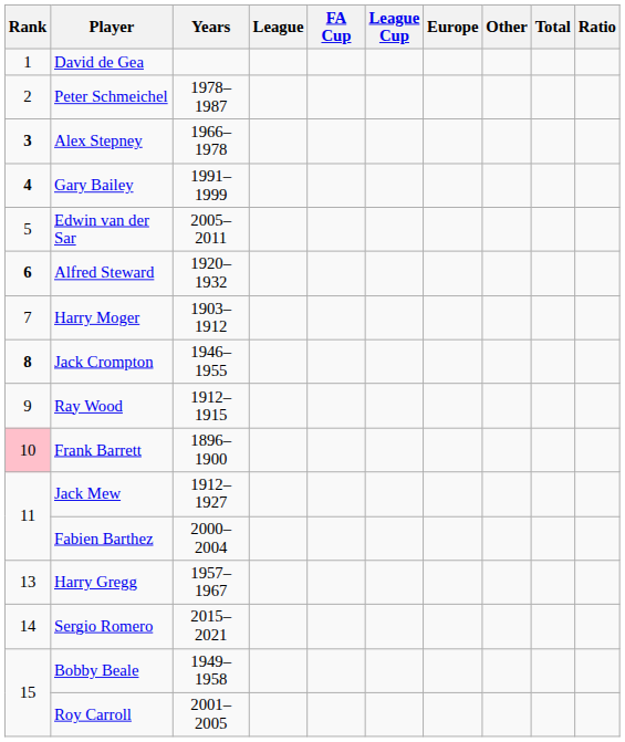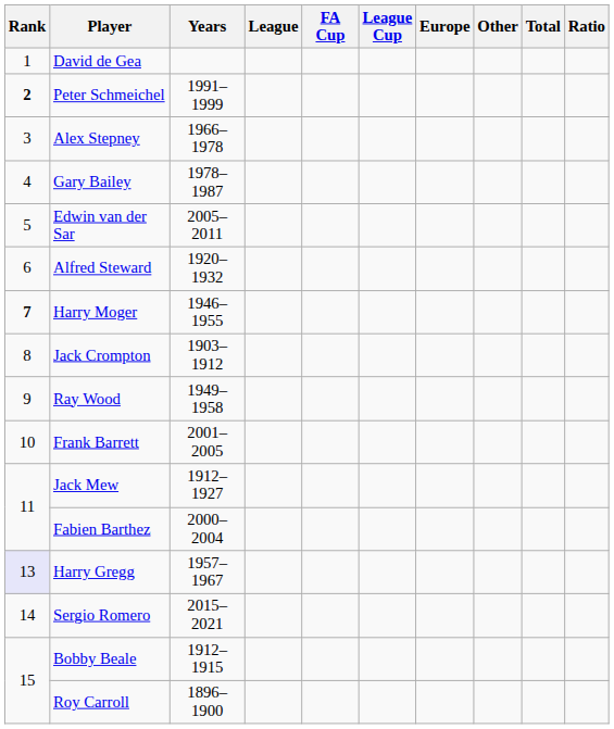 <table class="wikitable sortable" width=97% style="text-align:center">
 <tr>
 <th>Rank</th>
 <th>Player</th>
 <th>Years</th>
 <th>League</th>
 <th><a href='#'>FA Cup</a></th>
 <th><a href='#'>League<br>Cup</a></th>
 <th>Europe</th>
 <th>Other</th>
 <th>Total</th>
 <th>Ratio</th>
 </tr>
 <tr>
 <td>1</td>
 <td align="left"> <a href='#'>David de Gea</a></td>
 <td></td>
 <td></td>
 <td></td>
 <td></td>
 <td></td>
 <td></td>
 <td></td>
 <td></td>
 </tr>
 <tr>
-<td>2</td>
+<td><strong>2</strong></td>
 <td align="left"> <a href='#'>Peter Schmeichel</a></td>
-<td>1978–1987</td>
+<td>1991–1999</td>
 <td></td>
 <td></td>
 <td></td>
 <td></td>
 <td></td>
 <td></td>
 <td></td>
 </tr>
 <tr>
-<td><strong>3</strong></td>
+<td>3</td>
 <td align="left"> <a href='#'>Alex Stepney</a></td>
 <td>1966–1978</td>
 <td></td>
 <td></td>
 <td></td>
 <td></td>
 <td></td>
 <td></td>
 <td></td>
 </tr>
 <tr>
-<td><strong>4</strong></td>
+<td>4</td>
 <td align="left"> <a href='#'>Gary Bailey</a></td>
-<td>1991–1999</td>
+<td>1978–1987</td>
 <td></td>
 <td></td>
 <td></td>
 <td></td>
 <td></td>
 <td></td>
 <td></td>
 </tr>
 <tr>
 <td>5</td>
 <td align="left"> <a href='#'>Edwin van der Sar</a></td>
 <td>2005–2011</td>
 <td></td>
 <td></td>
 <td></td>
 <td></td>
 <td></td>
 <td></td>
 <td></td>
 </tr>
 <tr>
-<td><strong>6</strong></td>
+<td>6</td>
 <td align="left"> <a href='#'>Alfred Steward</a></td>
 <td>1920–1932</td>
 <td></td>
 <td></td>
 <td></td>
 <td></td>
 <td></td>
 <td></td>
 <td></td>
 </tr>
 <tr>
-<td>7</td>
+<td><strong>7</strong></td>
 <td align="left"> <a href='#'>Harry Moger</a></td>
-<td>1903–1912</td>
+<td>1946–1955</td>
 <td></td>
 <td></td>
 <td></td>
 <td></td>
 <td></td>
 <td></td>
 <td></td>
 </tr>
 <tr>
-<td><strong>8</strong></td>
+<td>8</td>
 <td align="left"> <a href='#'>Jack Crompton</a></td>
-<td>1946–1955</td>
+<td>1903–1912</td>
 <td></td>
 <td></td>
 <td></td>
 <td></td>
 <td></td>
 <td></td>
 <td></td>
 </tr>
 <tr>
 <td>9</td>
 <td align="left"> <a href='#'>Ray Wood</a></td>
-<td>1912–1915</td>
+<td>1949–1958</td>
 <td></td>
 <td></td>
 <td></td>
 <td></td>
 <td></td>
 <td></td>
 <td></td>
 </tr>
 <tr>
-<td style="background: pink;">10</td>
+<td>10</td>
 <td align="left"> <a href='#'>Frank Barrett</a></td>
-<td>1896–1900</td>
+<td>2001–2005</td>
 <td></td>
 <td></td>
 <td></td>
 <td></td>
 <td></td>
 <td></td>
 <td></td>
 </tr>
 <tr>
 <td rowspan="2">11</td>
 <td align="left"> <a href='#'>Jack Mew</a></td>
 <td>1912–1927</td>
 <td></td>
 <td></td>
 <td></td>
 <td></td>
 <td></td>
 <td></td>
 <td></td>
 </tr>
 <tr>
 <td align="left"> <a href='#'>Fabien Barthez</a></td>
 <td>2000–2004</td>
 <td></td>
 <td></td>
 <td></td>
 <td></td>
 <td></td>
 <td></td>
 <td></td>
 </tr>
 <tr>
-<td>13</td>
+<td style="background: lavender;">13</td>
 <td align="left"> <a href='#'>Harry Gregg</a></td>
 <td>1957–1967</td>
 <td></td>
 <td></td>
 <td></td>
 <td></td>
 <td></td>
 <td></td>
 <td></td>
 </tr>
 <tr>
 <td>14</td>
 <td align="left"> <a href='#'>Sergio Romero</a></td>
 <td>2015–2021</td>
 <td></td>
 <td></td>
 <td></td>
 <td></td>
 <td></td>
 <td></td>
 <td></td>
 </tr>
 <tr>
 <td rowspan="2">15</td>
 <td align="left"> <a href='#'>Bobby Beale</a></td>
-<td>1949–1958</td>
+<td>1912–1915</td>
 <td></td>
 <td></td>
 <td></td>
 <td></td>
 <td></td>
 <td></td>
 <td></td>
 </tr>
 <tr>
 <td align="left"> <a href='#'>Roy Carroll</a></td>
-<td>2001–2005</td>
+<td>1896–1900</td>
 <td></td>
 <td></td>
 <td></td>
 <td></td>
 <td></td>
 <td></td>
 <td></td>
 </tr>
 </table>
